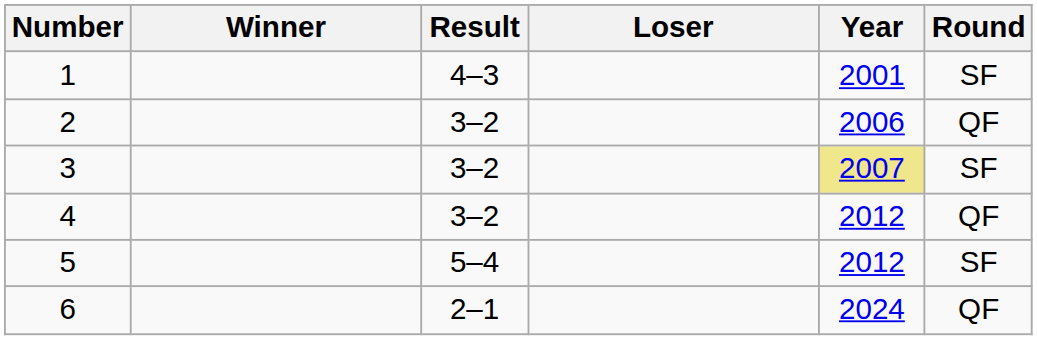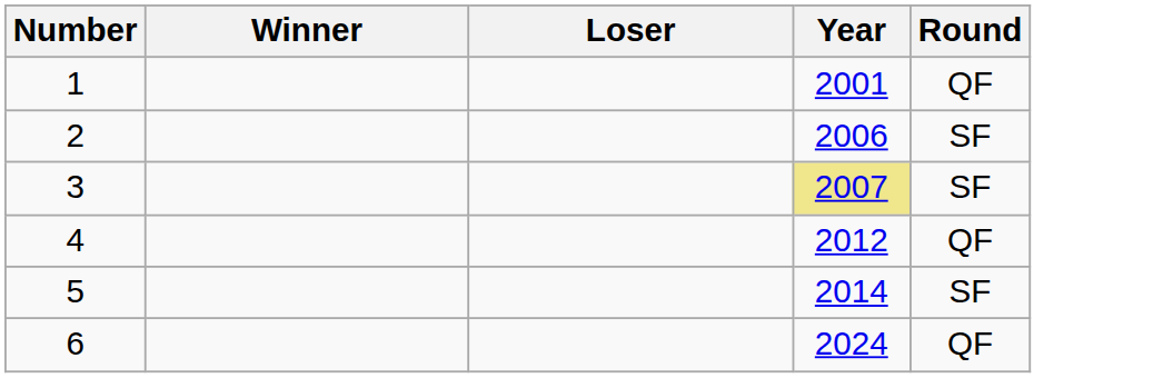 <table class="wikitable sortable">
 <tr>
 <th width=50>Number</th>
 <th width=150>Winner</th>
-<th width=50>Result</th>
 <th width=150>Loser</th>
 <th width=50>Year</th>
 <th width=50>Round</th>
 </tr>
 <tr>
 <td align=center>1</td>
 <td align=left></td>
-<td align=center>4–3</td>
 <td align=left></td>
 <td align=center><a href='#'>2001</a></td>
-<td align=center>SF</td>
+<td align=center>QF</td>
 </tr>
 <tr>
 <td align=center>2</td>
 <td align=left></td>
-<td align=center>3–2</td>
 <td align=left></td>
 <td align=center><a href='#'>2006</a></td>
-<td align=center>QF</td>
+<td align=center>SF</td>
 </tr>
 <tr>
 <td align=center>3</td>
 <td align=left></td>
-<td align=center>3–2</td>
 <td align=left></td>
 <td align=center style="background: khaki;"><a href='#'>2007</a></td>
 <td align=center>SF</td>
 </tr>
 <tr>
 <td align=center>4</td>
 <td align=left></td>
-<td align=center>3–2</td>
 <td align=left></td>
 <td align=center><a href='#'>2012</a></td>
 <td align=center>QF</td>
 </tr>
 <tr>
 <td align=center>5</td>
 <td align=left></td>
-<td align=center>5–4</td>
 <td align=left></td>
-<td align=center><a href='#'>2012</a></td>
+<td align=center><a href='#'>2014</a></td>
 <td align=center>SF</td>
 </tr>
 <tr>
 <td align=center>6</td>
 <td align=left></td>
-<td align=center>2–1</td>
 <td align=left></td>
 <td align=center><a href='#'>2024</a></td>
 <td align=center>QF</td>
 </tr>
 </table>
